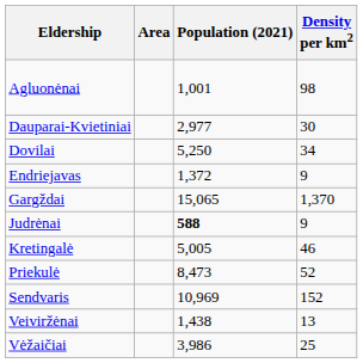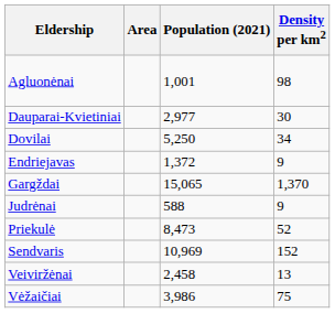 <table class="sortable wikitable" style="text-align: left; margin: 0 0 0 0;">
 <tr>
 <th height="50px" scope="col">Eldership</th>
 <th scope="col">Area</th>
 <th scope="col"><strong>Population (2021)</strong></th>
 <th><a href='#'>Density</a><br> per km<sup>2</sup></th>
 </tr>
 <tr>
 <td height="50px" scope="row"><a href='#'>Agluonėnai</a></td>
 <td></td>
 <td>1,001</td>
 <td>98</td>
 </tr>
 <tr>
 <td><a href='#'>Dauparai-Kvietiniai</a></td>
 <td></td>
 <td>2,977</td>
 <td>30</td>
 </tr>
 <tr>
 <td><a href='#'>Dovilai</a></td>
 <td></td>
 <td>5,250</td>
 <td>34</td>
 </tr>
 <tr>
 <td><a href='#'>Endriejavas</a></td>
 <td></td>
 <td>1,372</td>
 <td>9</td>
 </tr>
 <tr>
 <td><a href='#'>Gargždai</a></td>
 <td></td>
 <td>15,065</td>
 <td>1,370</td>
 </tr>
 <tr>
 <td><a href='#'>Judrėnai</a></td>
 <td></td>
-<td><strong>588</strong></td>
+<td>588</td>
 <td>9</td>
-</tr>
-<tr>
-<td><a href='#'>Kretingalė</a></td>
-<td></td>
-<td>5,005</td>
-<td>46</td>
 </tr>
 <tr>
 <td><a href='#'>Priekulė</a></td>
 <td></td>
 <td>8,473</td>
 <td>52</td>
 </tr>
 <tr>
 <td><a href='#'>Sendvaris</a></td>
 <td></td>
 <td>10,969</td>
 <td>152</td>
 </tr>
 <tr>
 <td><a href='#'>Veiviržėnai</a></td>
 <td></td>
-<td>1,438</td>
+<td>2,458</td>
 <td>13</td>
 </tr>
 <tr>
 <td><a href='#'>Vėžaičiai</a></td>
 <td></td>
 <td>3,986</td>
-<td>25</td>
+<td>75</td>
 </tr>
 </table>
